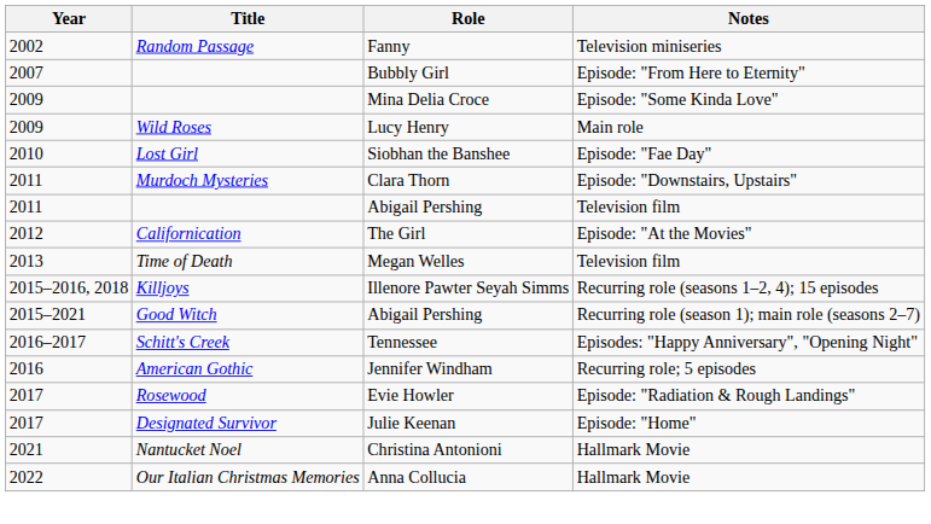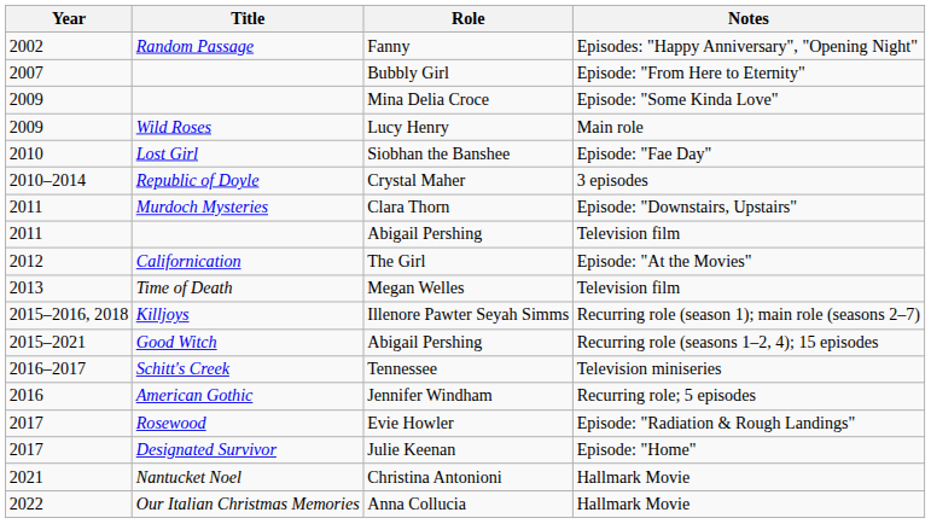 <table class="wikitable sortable">
 <tr>
 <th>Year</th>
 <th>Title</th>
 <th>Role</th>
 <th class="unsortable">Notes</th>
 </tr>
 <tr>
 <td>2002</td>
 <td><em><a href='#'>Random Passage</a></em></td>
 <td>Fanny</td>
-<td>Television miniseries</td>
+<td>Episodes: "Happy Anniversary", "Opening Night"</td>
 </tr>
 <tr>
 <td>2007</td>
 <td><em></em></td>
 <td>Bubbly Girl</td>
 <td>Episode: "From Here to Eternity"</td>
 </tr>
 <tr>
 <td>2009</td>
 <td><em></em></td>
 <td>Mina Delia Croce</td>
 <td>Episode: "Some Kinda Love"</td>
 </tr>
 <tr>
 <td>2009</td>
 <td><em><a href='#'>Wild Roses</a></em></td>
 <td>Lucy Henry</td>
 <td>Main role</td>
 </tr>
 <tr>
 <td>2010</td>
 <td><em><a href='#'>Lost Girl</a></em></td>
 <td>Siobhan the Banshee</td>
 <td>Episode: "Fae Day"</td>
+</tr>
+<tr>
+<td>2010–2014</td>
+<td><em><a href='#'>Republic of Doyle</a></em></td>
+<td>Crystal Maher</td>
+<td>3 episodes</td>
 </tr>
 <tr>
 <td>2011</td>
 <td><em><a href='#'>Murdoch Mysteries</a></em></td>
 <td>Clara Thorn</td>
 <td>Episode: "Downstairs, Upstairs"</td>
 </tr>
 <tr>
 <td>2011</td>
 <td><em></em></td>
 <td>Abigail Pershing</td>
 <td>Television film</td>
 </tr>
 <tr>
 <td>2012</td>
 <td><em><a href='#'>Californication</a></em></td>
 <td>The Girl</td>
 <td>Episode: "At the Movies"</td>
 </tr>
 <tr>
 <td>2013</td>
 <td><em>Time of Death</em></td>
 <td>Megan Welles</td>
 <td>Television film</td>
 </tr>
 <tr>
 <td>2015–2016, 2018</td>
 <td><em><a href='#'>Killjoys</a></em></td>
 <td>Illenore Pawter Seyah Simms</td>
-<td>Recurring role (seasons 1–2, 4); 15 episodes</td>
+<td>Recurring role (season 1); main role (seasons 2–7)</td>
 </tr>
 <tr>
 <td>2015–2021</td>
 <td><em><a href='#'>Good Witch</a></em></td>
 <td>Abigail Pershing</td>
-<td>Recurring role (season 1); main role (seasons 2–7)</td>
+<td>Recurring role (seasons 1–2, 4); 15 episodes</td>
 </tr>
 <tr>
 <td>2016–2017</td>
 <td><em><a href='#'>Schitt's Creek</a></em></td>
 <td>Tennessee</td>
-<td>Episodes: "Happy Anniversary", "Opening Night"</td>
+<td>Television miniseries</td>
 </tr>
 <tr>
 <td>2016</td>
 <td><em><a href='#'>American Gothic</a></em></td>
 <td>Jennifer Windham</td>
 <td>Recurring role; 5 episodes</td>
 </tr>
 <tr>
 <td>2017</td>
 <td><em><a href='#'>Rosewood</a></em></td>
 <td>Evie Howler</td>
 <td>Episode: "Radiation & Rough Landings"</td>
 </tr>
 <tr>
 <td>2017</td>
 <td><em><a href='#'>Designated Survivor</a></em></td>
 <td>Julie Keenan</td>
 <td>Episode: "Home"</td>
 </tr>
 <tr>
 <td>2021</td>
 <td><em>Nantucket Noel</em></td>
 <td>Christina Antonioni</td>
 <td>Hallmark Movie</td>
 </tr>
 <tr>
 <td>2022</td>
 <td><em>Our Italian Christmas Memories</em></td>
 <td>Anna Collucia</td>
 <td>Hallmark Movie</td>
 </tr>
 </table>
